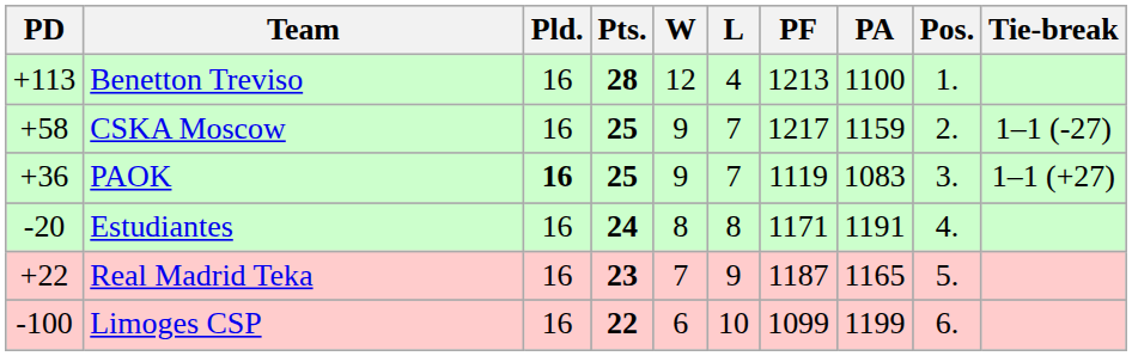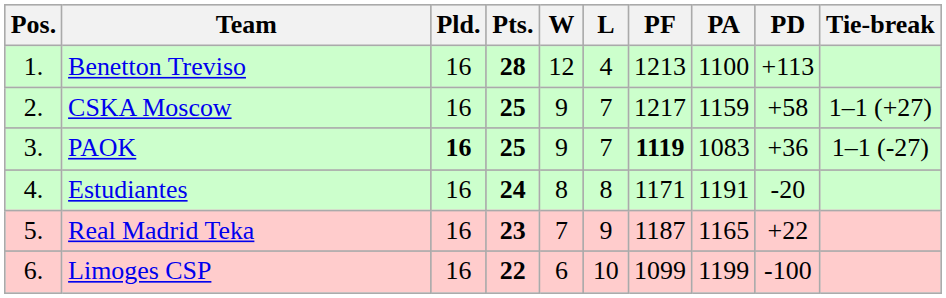 <table class="wikitable" style="text-align:center">
 <tr>
-<th width=20>PD</th>
+<th width=15>Pos.</th>
 <th width=220>Team</th>
 <th width=20>Pld.</th>
 <th width=20>Pts.</th>
 <th width=20>W</th>
 <th width=20>L</th>
 <th width=20>PF</th>
 <th width=20>PA</th>
-<th width=15>Pos.</th>
+<th width=20>PD</th>
 <th>Tie-break</th>
 </tr>
 <tr style="background: #ccffcc;">
-<td>+113</td>
+<td>1.</td>
 <td align=left> <a href='#'>Benetton Treviso</a></td>
 <td>16</td>
 <td><strong>28</strong></td>
 <td>12</td>
 <td>4</td>
 <td>1213</td>
 <td>1100</td>
-<td>1.</td>
+<td>+113</td>
 <td></td>
 </tr>
 <tr style="background: #ccffcc;">
-<td>+58</td>
+<td>2.</td>
 <td align=left> <a href='#'>CSKA Moscow</a></td>
 <td>16</td>
 <td><strong>25</strong></td>
 <td>9</td>
 <td>7</td>
 <td>1217</td>
 <td>1159</td>
-<td>2.</td>
-<td>1–1 (-27)</td>
+<td>+58</td>
+<td>1–1 (+27)</td>
 </tr>
 <tr style="background: #ccffcc;">
-<td>+36</td>
+<td>3.</td>
 <td align=left> <a href='#'>PAOK</a></td>
 <td><strong>16</strong></td>
 <td><strong>25</strong></td>
 <td>9</td>
 <td>7</td>
-<td>1119</td>
+<td><strong>1119</strong></td>
 <td>1083</td>
-<td>3.</td>
-<td>1–1 (+27)</td>
+<td>+36</td>
+<td>1–1 (-27)</td>
 </tr>
 <tr style="background: #ccffcc;">
-<td>-20</td>
+<td>4.</td>
 <td align=left> <a href='#'>Estudiantes</a></td>
 <td>16</td>
 <td><strong>24</strong></td>
 <td>8</td>
 <td>8</td>
 <td>1171</td>
 <td>1191</td>
-<td>4.</td>
+<td>-20</td>
 <td></td>
 </tr>
 <tr style="background: #ffcccc;">
-<td>+22</td>
+<td>5.</td>
 <td align=left> <a href='#'>Real Madrid Teka</a></td>
 <td>16</td>
 <td><strong>23</strong></td>
 <td>7</td>
 <td>9</td>
 <td>1187</td>
 <td>1165</td>
-<td>5.</td>
+<td>+22</td>
 <td></td>
 </tr>
 <tr style="background: #ffcccc;">
-<td>-100</td>
+<td>6.</td>
 <td align=left> <a href='#'>Limoges CSP</a></td>
 <td>16</td>
 <td><strong>22</strong></td>
 <td>6</td>
 <td>10</td>
 <td>1099</td>
 <td>1199</td>
-<td>6.</td>
+<td>-100</td>
 <td></td>
 </tr>
 </table>
